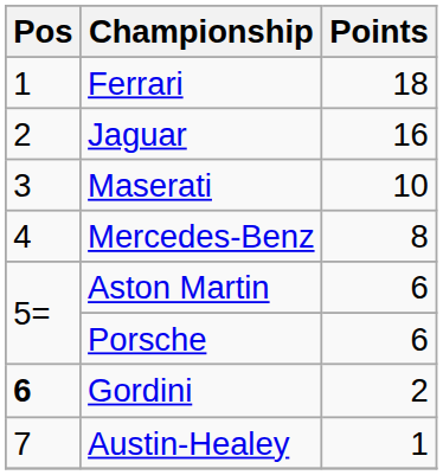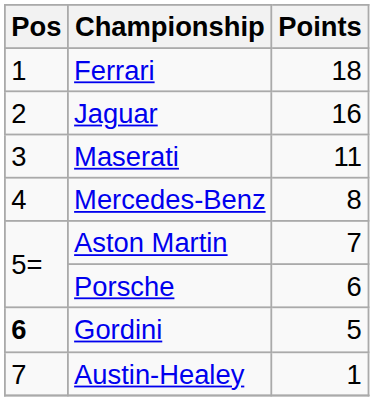 <table class="wikitable" style="font-size: 95%;">
 <tr>
 <th>Pos</th>
 <th>Championship</th>
 <th>Points</th>
 </tr>
 <tr>
 <td>1</td>
 <td> <a href='#'>Ferrari</a></td>
 <td align=right>18</td>
 </tr>
 <tr>
 <td>2</td>
 <td> <a href='#'>Jaguar</a></td>
 <td align=right>16</td>
 </tr>
 <tr>
 <td>3</td>
 <td> <a href='#'>Maserati</a></td>
-<td align=right>10</td>
+<td align=right>11</td>
 </tr>
 <tr>
 <td>4</td>
 <td> <a href='#'>Mercedes-Benz</a></td>
 <td align=right>8</td>
 </tr>
 <tr>
 <td rowspan="2">5=</td>
 <td> <a href='#'>Aston Martin</a></td>
-<td align=right>6</td>
+<td align=right>7</td>
 </tr>
 <tr>
 <td> <a href='#'>Porsche</a></td>
 <td align=right>6</td>
 </tr>
 <tr>
 <td><strong>6</strong></td>
 <td> <a href='#'>Gordini</a></td>
-<td align=right>2</td>
+<td align=right>5</td>
 </tr>
 <tr>
 <td>7</td>
 <td> <a href='#'>Austin-Healey</a></td>
 <td align=right>1</td>
 </tr>
 <tr>
 </tr>
 </table>
